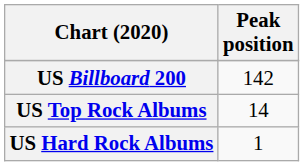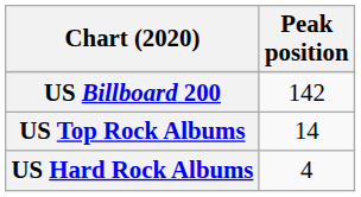 <table class="wikitable sortable plainrowheaders" style="text-align:center">
 <tr>
 <th scope="col">Chart (2020)</th>
 <th scope="col">Peak<br>position</th>
 </tr>
 <tr>
 </tr>
 <tr>
 </tr>
 <tr>
 </tr>
 <tr>
 </tr>
 <tr>
 </tr>
 <tr>
 </tr>
 <tr>
 <th scope="row">US <a href='#'><em>Billboard</em> 200</a></th>
 <td>142</td>
 </tr>
 <tr>
 <th scope="row">US <a href='#'>Top Rock Albums</a></th>
 <td>14</td>
 </tr>
 <tr>
 <th scope="row">US <a href='#'>Hard Rock Albums</a></th>
-<td>1</td>
+<td>4</td>
 </tr>
 </table>
